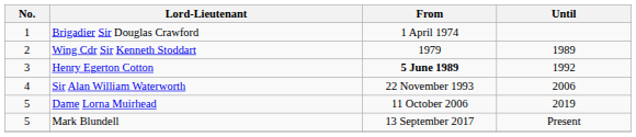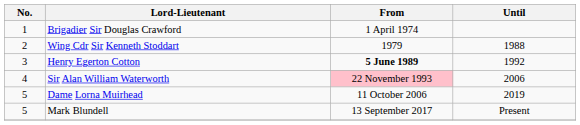 <table class="wikitable">
 <tr>
 <th width="5%">No.</th>
 <th width="35%">Lord-Lieutenant</th>
 <th width="15%">From</th>
 <th width="15%">Until</th>
 </tr>
 <tr>
 <td align=center>1</td>
 <td><a href='#'>Brigadier</a> <a href='#'>Sir</a> Douglas Crawford</td>
 <td align=center>1 April 1974</td>
 <td align=center></td>
 </tr>
 <tr>
 <td align=center>2</td>
 <td><a href='#'>Wing Cdr</a> <a href='#'>Sir</a> <a href='#'>Kenneth Stoddart</a></td>
 <td align=center>1979</td>
-<td align=center>1989</td>
+<td align=center>1988</td>
 </tr>
 <tr>
 <td align=center>3</td>
 <td><a href='#'>Henry Egerton Cotton</a></td>
 <td align=center><strong>5 June 1989</strong></td>
 <td align=center>1992</td>
 </tr>
 <tr>
 <td align=center>4</td>
 <td><a href='#'>Sir</a> <a href='#'>Alan William Waterworth</a></td>
-<td align=center>22 November 1993</td>
+<td align=center style="background: pink;">22 November 1993</td>
 <td align=center>2006</td>
 </tr>
 <tr>
 <td align=center>5</td>
 <td><a href='#'>Dame</a> <a href='#'>Lorna Muirhead</a></td>
 <td align=center>11 October 2006</td>
 <td align=center>2019</td>
 </tr>
 <tr>
 <td align=center>5</td>
 <td>Mark Blundell</td>
 <td align=center>13 September 2017</td>
 <td align=center>Present</td>
 </tr>
 <tr>
 </tr>
 </table>
